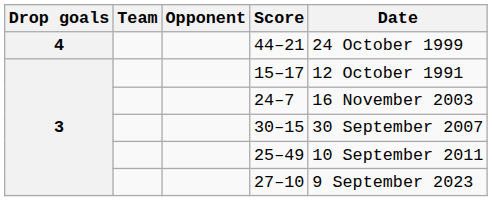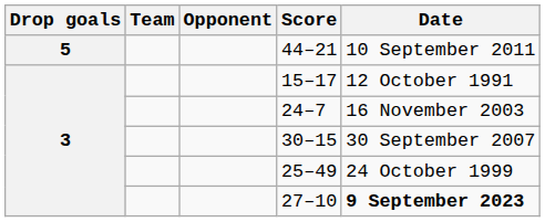 <table class="wikitable">
 <tr>
 <th>Drop goals</th>
 <th>Team</th>
 <th>Opponent</th>
 <th>Score</th>
 <th>Date</th>
 </tr>
 <tr>
-<th>4</th>
+<th>5</th>
 <td></td>
 <td></td>
 <td>44–21</td>
-<td>24 October 1999</td>
+<td>10 September 2011</td>
 </tr>
 <tr>
 <th rowspan=5>3</th>
 <td></td>
 <td></td>
 <td>15–17</td>
 <td>12 October 1991</td>
 </tr>
 <tr>
 <td></td>
 <td></td>
 <td>24–7</td>
 <td>16 November 2003</td>
 </tr>
 <tr>
 <td></td>
 <td></td>
 <td>30–15</td>
 <td>30 September 2007</td>
 </tr>
 <tr>
 <td></td>
 <td></td>
 <td>25–49</td>
-<td>10 September 2011</td>
+<td>24 October 1999</td>
 </tr>
 <tr>
 <td></td>
 <td></td>
 <td>27–10</td>
-<td>9 September 2023</td>
+<td><strong>9 September 2023</strong></td>
 </tr>
 </table>
